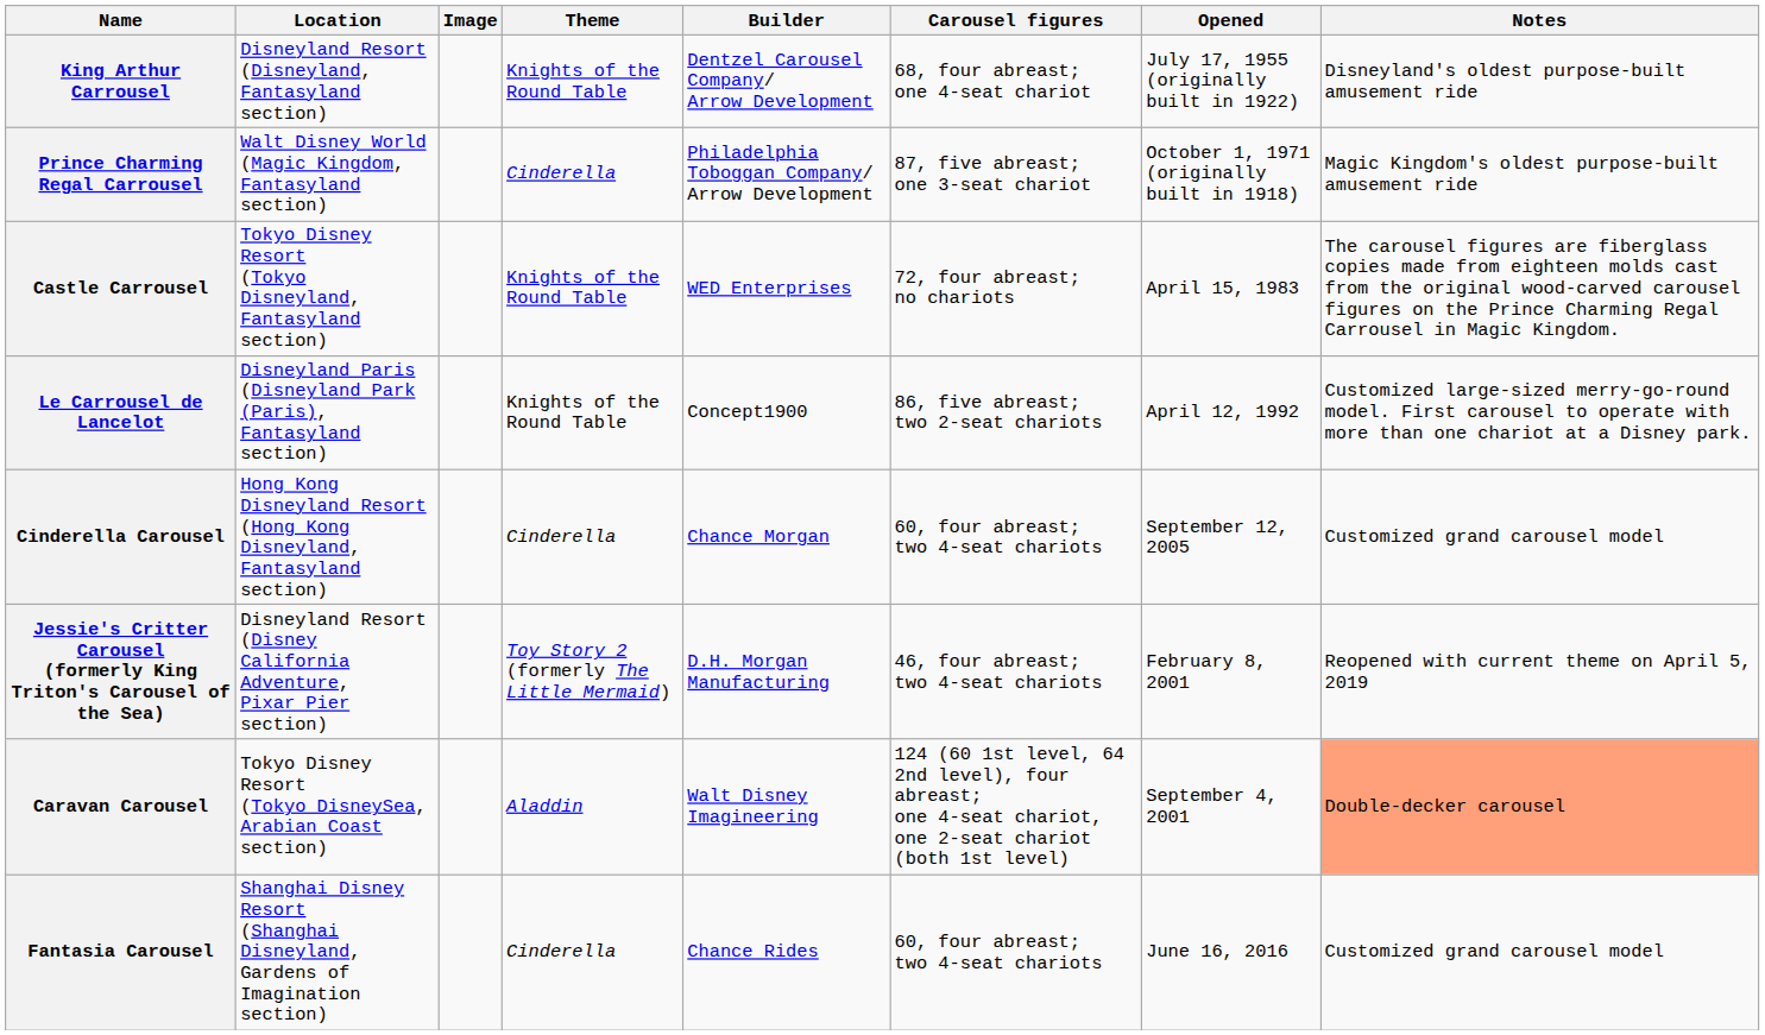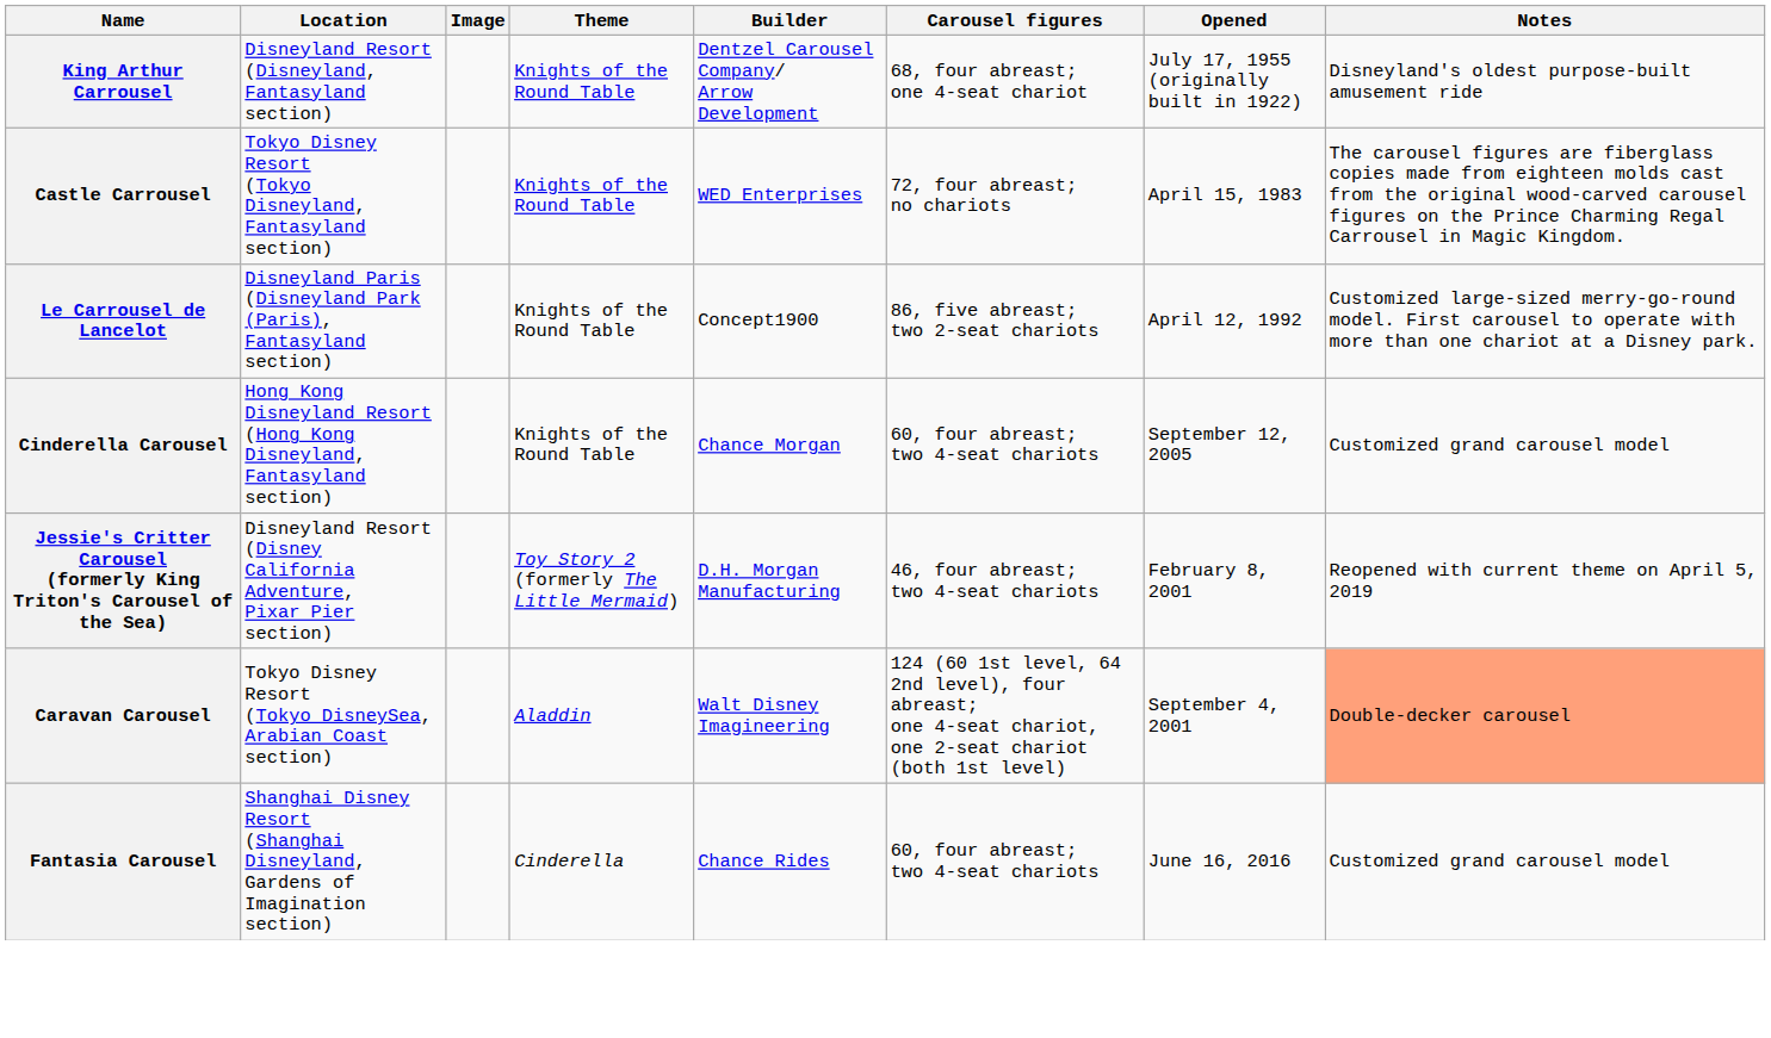 <table Class="wikitable plainrowheaders">
 <tr>
 <th scope="col">Name</th>
 <th scope="col">Location</th>
 <th scope="col">Image</th>
 <th scope="col">Theme</th>
 <th scope="col">Builder</th>
 <th scope="col">Carousel figures</th>
 <th scope="col">Opened</th>
 <th scope="col" width=25%>Notes</th>
 </tr>
 <tr>
 <th scope="row"><a href='#'>King Arthur Carrousel</a></th>
 <td><a href='#'>Disneyland Resort</a><br>(<a href='#'>Disneyland</a>,<br><a href='#'>Fantasyland</a> section)</td>
 <td></td>
 <td><a href='#'>Knights of the Round Table</a></td>
 <td><a href='#'>Dentzel Carousel Company</a>/<br><a href='#'>Arrow Development</a></td>
 <td>68, four abreast;<br>one 4-seat chariot</td>
 <td>July 17, 1955<br>(originally built in 1922)</td>
 <td>Disneyland's oldest purpose-built amusement ride</td>
-</tr>
-<tr>
-<th scope="row"><a href='#'>Prince Charming Regal Carrousel</a></th>
-<td><a href='#'>Walt Disney World</a><br>(<a href='#'>Magic Kingdom</a>,<br><a href='#'>Fantasyland</a> section)</td>
-<td></td>
-<td><a href='#'><em>Cinderella</em></a></td>
-<td><a href='#'>Philadelphia Toboggan Company</a>/<br>Arrow Development</td>
-<td>87, five abreast;<br>one 3-seat chariot</td>
-<td>October 1, 1971<br>(originally built in 1918)</td>
-<td>Magic Kingdom's oldest purpose-built amusement ride</td>
 </tr>
 <tr>
 <th scope="row">Castle Carrousel</th>
 <td><a href='#'>Tokyo Disney Resort</a><br>(<a href='#'>Tokyo Disneyland</a>,<br><a href='#'>Fantasyland</a> section)</td>
 <td></td>
 <td><a href='#'>Knights of the Round Table</a></td>
 <td><a href='#'>WED Enterprises</a></td>
 <td>72, four abreast;<br>no chariots</td>
 <td>April 15, 1983</td>
 <td>The carousel figures are fiberglass copies made from eighteen molds cast from the original wood-carved carousel figures on the Prince Charming Regal Carrousel in Magic Kingdom.</td>
 </tr>
 <tr>
 <th scope="row"><a href='#'>Le Carrousel de Lancelot</a></th>
 <td><a href='#'>Disneyland Paris</a><br>(<a href='#'>Disneyland Park (Paris)</a>,<br><a href='#'>Fantasyland</a> section)</td>
 <td></td>
 <td>Knights of the Round Table</td>
 <td>Concept1900</td>
 <td>86, five abreast;<br>two 2-seat chariots</td>
 <td>April 12, 1992</td>
 <td>Customized large-sized merry-go-round model. First carousel to operate with more than one chariot at a Disney park.</td>
 </tr>
 <tr>
 <th scope="row">Cinderella Carousel</th>
 <td><a href='#'>Hong Kong Disneyland Resort</a><br>(<a href='#'>Hong Kong Disneyland</a>,<br><a href='#'>Fantasyland</a> section)</td>
 <td></td>
-<td><em>Cinderella</em></td>
+<td>Knights of the Round Table</td>
 <td><a href='#'>Chance Morgan</a></td>
 <td>60, four abreast;<br>two 4-seat chariots</td>
 <td>September 12, 2005</td>
 <td>Customized  grand carousel model</td>
 </tr>
 <tr>
 <th scope="row"><a href='#'>Jessie's Critter Carousel</a><br>(formerly King Triton's Carousel of the Sea)</th>
 <td>Disneyland Resort<br>(<a href='#'>Disney California Adventure</a>,<br><a href='#'>Pixar Pier</a> section)</td>
 <td></td>
 <td><em><a href='#'>Toy Story 2</a></em><br>(formerly <a href='#'><em>The Little Mermaid</em></a>)</td>
 <td><a href='#'>D.H. Morgan Manufacturing</a></td>
 <td>46, four abreast;<br>two 4-seat chariots</td>
 <td>February 8, 2001</td>
 <td>Reopened with current theme on April 5, 2019</td>
 </tr>
 <tr>
 <th scope="row">Caravan Carousel</th>
 <td>Tokyo Disney Resort<br>(<a href='#'>Tokyo DisneySea</a>,<br><a href='#'>Arabian Coast</a> section)</td>
 <td></td>
 <td><a href='#'><em>Aladdin</em></a></td>
 <td><a href='#'>Walt Disney Imagineering</a></td>
 <td>124 (60 1st level, 64 2nd level), four abreast;<br>one 4-seat chariot, one 2-seat chariot (both 1st level)</td>
 <td>September 4, 2001</td>
 <td style="background: lightsalmon;">Double-decker carousel</td>
 </tr>
 <tr>
 <th scope="row">Fantasia Carousel</th>
 <td><a href='#'>Shanghai Disney Resort</a><br>(<a href='#'>Shanghai Disneyland</a>,<br>Gardens of Imagination section)</td>
 <td></td>
 <td><em>Cinderella</em></td>
 <td><a href='#'>Chance Rides</a></td>
 <td>60, four abreast;<br>two 4-seat chariots</td>
 <td>June 16, 2016</td>
 <td>Customized  grand carousel model</td>
 </tr>
 </table>
